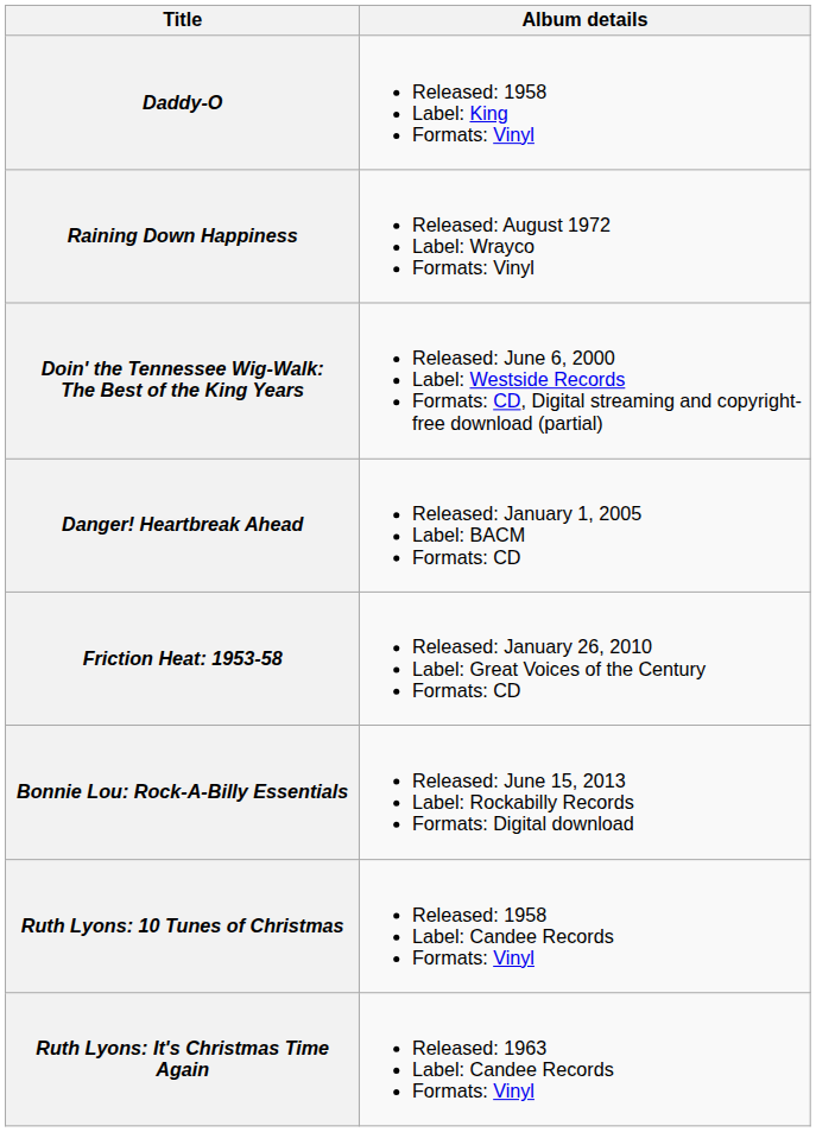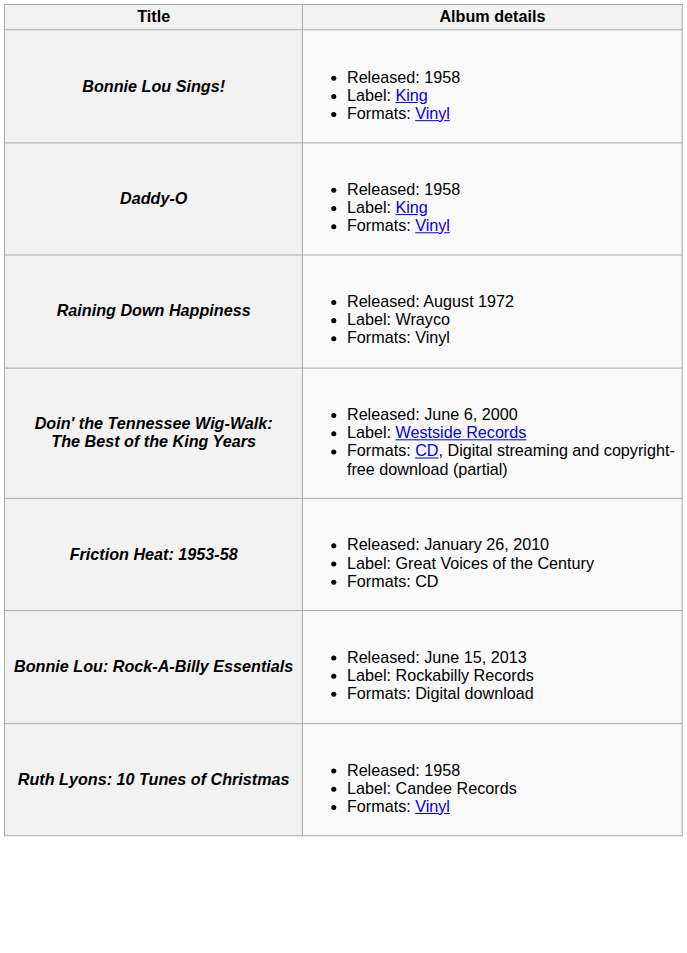 <table class="wikitable plainrowheaders" style="text-align:center;">
 <tr>
 <th scope="col" style="width:18em;">Title</th>
 <th scope="col" style="width:23em;">Album details</th>
+</tr>
+<tr>
+<th scope="row"><em>Bonnie Lou Sings!</em></th>
+<td style="text-align:left;"><br><ul><li>Released: 1958</li><li>Label: <a href='#'>King</a></li><li>Formats: <a href='#'>Vinyl</a></li></ul></td>
 </tr>
 <tr>
 <th scope="row"><em>Daddy-O</em></th>
 <td style="text-align:left;"><br><ul><li>Released: 1958</li><li>Label: <a href='#'>King</a></li><li>Formats: <a href='#'>Vinyl</a></li></ul></td>
 </tr>
 <tr>
 <th scope="row"><em>Raining Down Happiness</em></th>
 <td style="text-align:left;"><br><ul><li>Released: August 1972</li><li>Label: Wrayco</li><li>Formats: Vinyl</li></ul></td>
 </tr>
 <tr>
 <th scope="row"><em>Doin' the Tennessee Wig-Walk:<br>The Best of the King Years</em></th>
 <td style="text-align:left;"><br><ul><li>Released: June 6, 2000</li><li>Label: <a href='#'>Westside Records</a></li><li>Formats: <a href='#'>CD</a>, Digital streaming and copyright-free download (partial)</li></ul></td>
 </tr>
 <tr>
-<th scope="row"><em>Danger! Heartbreak Ahead</em></th>
-<td style="text-align:left;"><br><ul><li>Released: January 1, 2005</li><li>Label: BACM</li><li>Formats: CD</li></ul></td>
-</tr>
-<tr>
 <th scope="row"><em>Friction Heat: 1953-58</em></th>
 <td style="text-align:left;"><br><ul><li>Released: January 26, 2010</li><li>Label: Great Voices of the Century</li><li>Formats: CD</li></ul></td>
 </tr>
 <tr>
 <th scope="row"><em>Bonnie Lou: Rock-A-Billy Essentials</em></th>
 <td style="text-align:left;"><br><ul><li>Released: June 15, 2013</li><li>Label: Rockabilly Records</li><li>Formats: Digital download</li></ul></td>
 </tr>
 <tr |->
 <th scope="row"><em>Ruth Lyons: 10 Tunes of Christmas</em></th>
 <td style="text-align:left;"><br><ul><li>Released: 1958</li><li>Label: Candee Records</li><li>Formats:  <a href='#'>Vinyl</a></li></ul></td>
 </tr>
-<tr>
-<th scope="row"><em>Ruth Lyons: It's Christmas Time Again</em></th>
-<td style="text-align:left;"><br><ul><li>Released: 1963</li><li>Label: Candee Records</li><li>Formats:  <a href='#'>Vinyl</a></li></ul></td>
-</tr>
 </table>
